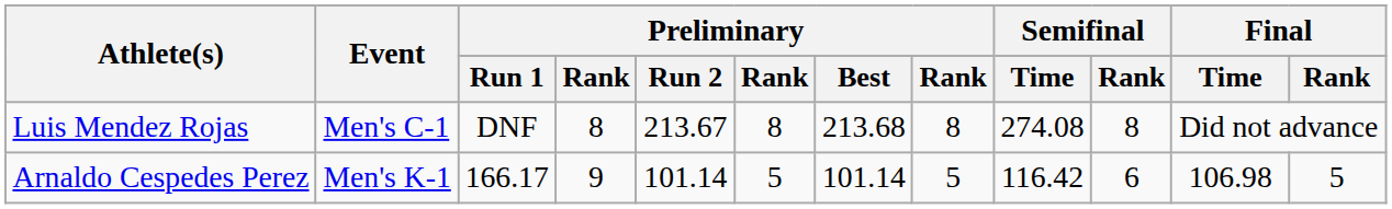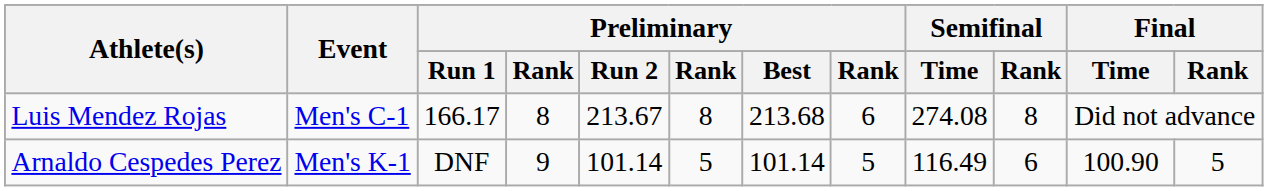 <table class="wikitable" style="font-size:90%">
 <tr>
 <th rowspan=2>Athlete(s)</th>
 <th rowspan=2>Event</th>
 <th colspan="6">Preliminary</th>
 <th colspan="2">Semifinal</th>
 <th colspan="2">Final</th>
 </tr>
 <tr style="font-size:95%">
 <th>Run 1</th>
 <th>Rank</th>
 <th>Run 2</th>
 <th>Rank</th>
 <th>Best</th>
 <th>Rank</th>
 <th>Time</th>
 <th>Rank</th>
 <th>Time</th>
 <th>Rank</th>
 </tr>
 <tr align=center>
 <td align=left><a href='#'>Luis Mendez Rojas</a></td>
 <td align=left><a href='#'>Men's C-1</a></td>
-<td>DNF</td>
+<td>166.17</td>
 <td>8</td>
 <td>213.67</td>
 <td>8</td>
 <td>213.68</td>
-<td>8</td>
+<td>6</td>
 <td>274.08</td>
 <td>8</td>
 <td colspan=2>Did not advance</td>
 </tr>
 <tr align=center>
 <td align=left><a href='#'>Arnaldo Cespedes Perez</a></td>
 <td align=left><a href='#'>Men's K-1</a></td>
-<td>166.17</td>
+<td>DNF</td>
 <td>9</td>
 <td>101.14</td>
 <td>5</td>
 <td>101.14</td>
 <td>5</td>
-<td>116.42</td>
+<td>116.49</td>
 <td>6</td>
-<td>106.98</td>
+<td>100.90</td>
 <td>5</td>
 </tr>
 </table>
